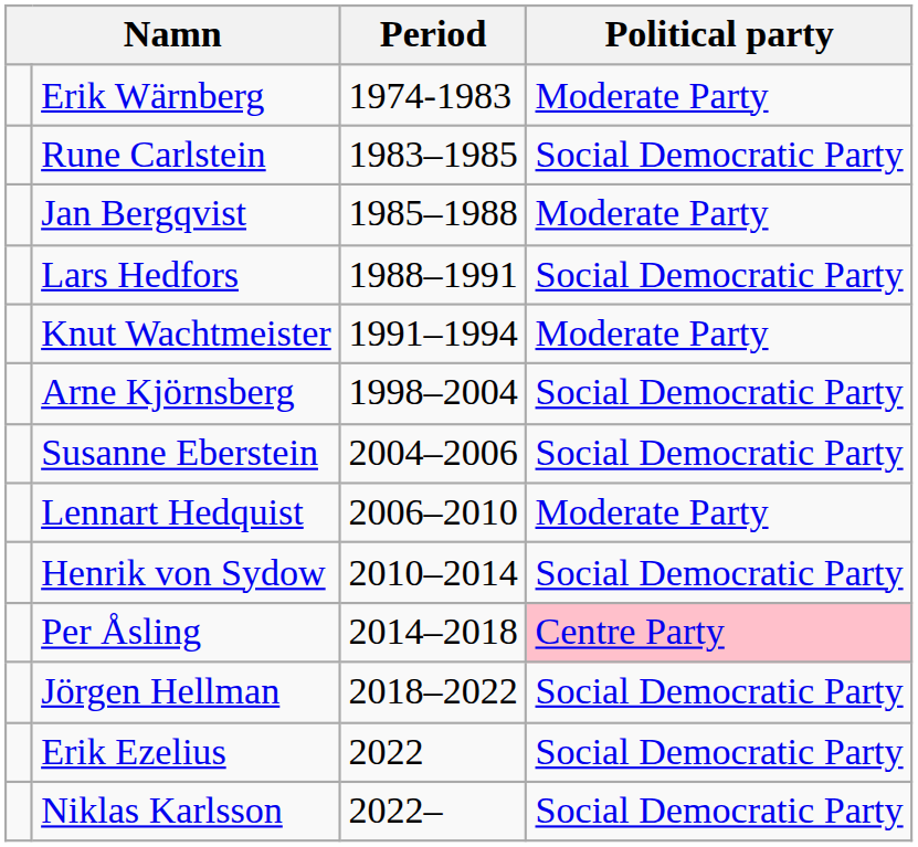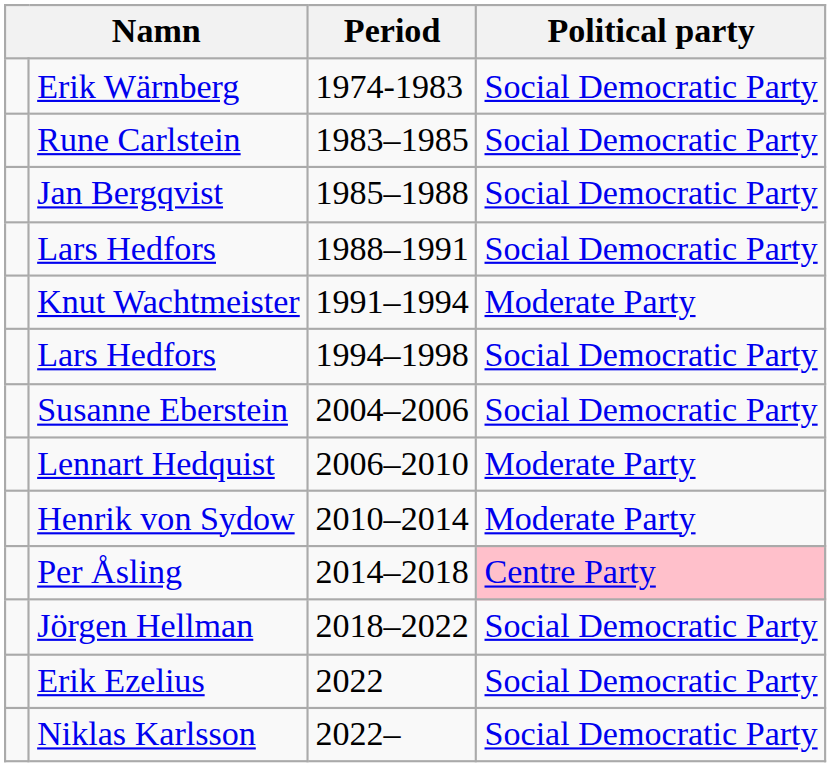 <table class="wikitable">
 <tr>
 <th colspan="2">Namn</th>
 <th>Period</th>
 <th>Political party</th>
 </tr>
 <tr>
 <td bgcolor=> </td>
 <td><a href='#'>Erik Wärnberg</a></td>
 <td>1974-1983</td>
-<td><a href='#'>Moderate Party</a></td>
+<td><a href='#'>Social Democratic Party</a></td>
 </tr>
 <tr>
 <td bgcolor=> </td>
 <td><a href='#'>Rune Carlstein</a></td>
 <td>1983–1985</td>
 <td><a href='#'>Social Democratic Party</a></td>
 </tr>
 <tr>
 <td bgcolor=> </td>
 <td><a href='#'>Jan Bergqvist</a></td>
 <td>1985–1988</td>
-<td><a href='#'>Moderate Party</a></td>
+<td><a href='#'>Social Democratic Party</a></td>
 </tr>
 <tr>
 <td bgcolor=> </td>
 <td><a href='#'>Lars Hedfors</a></td>
 <td>1988–1991</td>
 <td><a href='#'>Social Democratic Party</a></td>
 </tr>
 <tr>
 <td bgcolor=> </td>
 <td><a href='#'>Knut Wachtmeister</a></td>
 <td>1991–1994</td>
 <td><a href='#'>Moderate Party</a></td>
 </tr>
 <tr>
 <td bgcolor=> </td>
-<td><a href='#'>Arne Kjörnsberg</a></td>
-<td>1998–2004</td>
+<td><a href='#'>Lars Hedfors</a></td>
+<td>1994–1998</td>
 <td><a href='#'>Social Democratic Party</a></td>
 </tr>
 <tr>
 <td bgcolor=> </td>
 <td><a href='#'>Susanne Eberstein</a></td>
 <td>2004–2006</td>
 <td><a href='#'>Social Democratic Party</a></td>
 </tr>
 <tr>
 <td bgcolor=> </td>
 <td><a href='#'>Lennart Hedquist</a></td>
 <td>2006–2010</td>
 <td><a href='#'>Moderate Party</a></td>
 </tr>
 <tr>
 <td bgcolor=> </td>
 <td><a href='#'>Henrik von Sydow</a></td>
 <td>2010–2014</td>
-<td><a href='#'>Social Democratic Party</a></td>
+<td><a href='#'>Moderate Party</a></td>
 </tr>
 <tr>
 <td bgcolor=> </td>
 <td><a href='#'>Per Åsling</a></td>
 <td>2014–2018</td>
 <td style="background: pink;"><a href='#'>Centre Party</a></td>
 </tr>
 <tr>
 <td bgcolor=> </td>
 <td><a href='#'>Jörgen Hellman</a></td>
 <td>2018–2022</td>
 <td><a href='#'>Social Democratic Party</a></td>
 </tr>
 <tr>
 <td bgcolor=> </td>
 <td><a href='#'>Erik Ezelius</a></td>
 <td>2022</td>
 <td><a href='#'>Social Democratic Party</a></td>
 </tr>
 <tr>
 <td bgcolor=> </td>
 <td><a href='#'>Niklas Karlsson</a></td>
 <td>2022–</td>
 <td><a href='#'>Social Democratic Party</a></td>
 </tr>
 </table>
